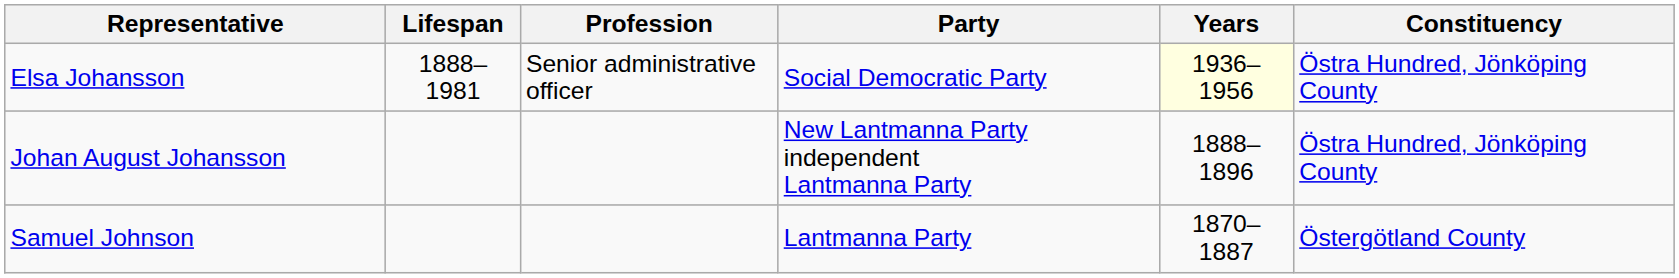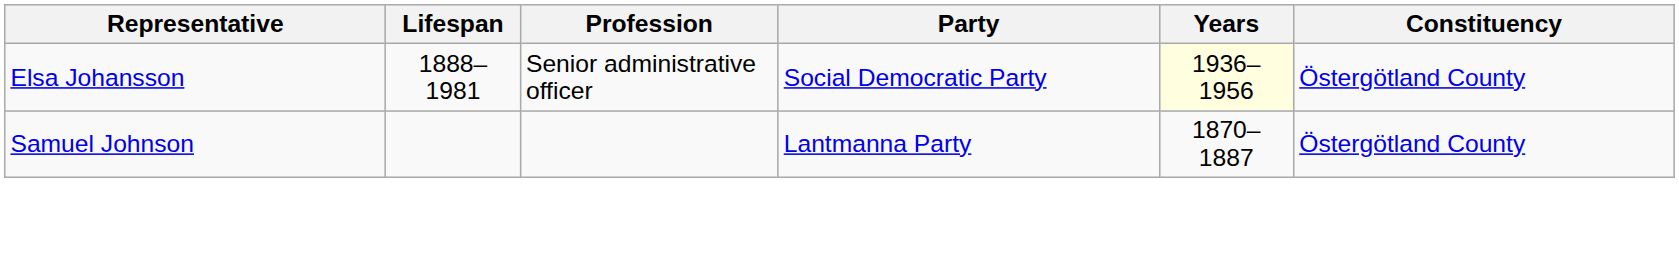 <table class="wikitable">
 <tr>
 <th style="width:15em">Representative</th>
 <th style="width:5em">Lifespan</th>
 <th style="width:10em">Profession</th>
 <th style="width:15em">Party</th>
 <th style="width:5em">Years</th>
 <th style="width:15em">Constituency</th>
 </tr>
 <tr>
 <td><a href='#'>Elsa Johansson</a></td>
 <td align=center>1888–1981</td>
 <td>Senior administrative officer</td>
 <td> <a href='#'>Social Democratic Party</a></td>
 <td align=center style="background: lightyellow;">1936–1956</td>
-<td><a href='#'>Östra Hundred, Jönköping County</a></td>
-</tr>
-<tr>
-<td><a href='#'>Johan August Johansson</a></td>
-<td align=center></td>
-<td></td>
-<td> <a href='#'>New Lantmanna Party</a><br> independent<br> <a href='#'>Lantmanna Party</a></td>
-<td align=center>1888–1896</td>
-<td><a href='#'>Östra Hundred, Jönköping County</a></td>
+<td><a href='#'>Östergötland County</a></td>
 </tr>
 <tr>
 <td><a href='#'>Samuel Johnson</a></td>
 <td align=center></td>
 <td></td>
 <td> <a href='#'>Lantmanna Party</a></td>
 <td align=center>1870–1887</td>
 <td><a href='#'>Östergötland County</a></td>
 </tr>
 </table>
